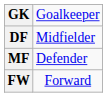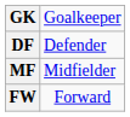 <table class="wikitable unsortable">
 <tr>
 <th scope="row">GK</th>
 <td colspan="3" style="text-align:center;"><a href='#'>Goalkeeper</a></td>
 </tr>
 <tr>
 <th scope="row" style="text-align:center;">DF</th>
-<td><a href='#'>Midfielder</a></td>
+<td><a href='#'>Defender</a></td>
 </tr>
 <tr>
 <th scope="row" style="text-align:center;">MF</th>
-<td><a href='#'>Defender</a></td>
+<td><a href='#'>Midfielder</a></td>
 </tr>
 <tr>
 <th scope="row">FW</th>
 <td colspan="3" style="text-align:center;"><a href='#'>Forward</a></td>
 </tr>
 </table>
